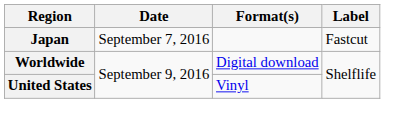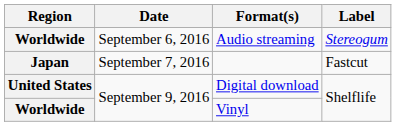 <table class="wikitable plainrowheaders">
 <tr>
 <th scope="col">Region</th>
 <th scope="col">Date</th>
 <th scope="col">Format(s)</th>
 <th scope="col">Label</th>
 </tr>
 <tr>
+<th scope="row">Worldwide</th>
+<td>September 6, 2016</td>
+<td><a href='#'>Audio streaming</a></td>
+<td><em><a href='#'>Stereogum</a></em></td>
+</tr>
+<tr>
 <th scope="row">Japan</th>
 <td>September 7, 2016</td>
 <td></td>
 <td>Fastcut</td>
 </tr>
 <tr>
-<th scope="row">Worldwide</th>
+<th scope="row">United States</th>
 <td rowspan=2>September 9, 2016</td>
 <td><a href='#'>Digital download</a></td>
 <td rowspan=2>Shelflife</td>
 </tr>
 <tr>
-<th scope="row">United States</th>
+<th scope="row">Worldwide</th>
 <td><a href='#'>Vinyl</a></td>
 </tr>
 </table>
